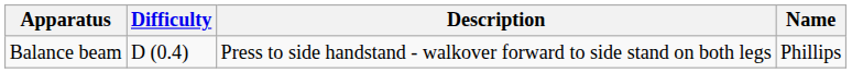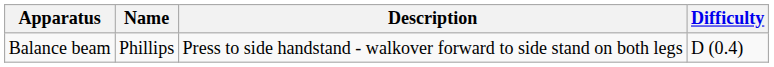 <table class="wikitable">
 <tr>
 <th>Apparatus</th>
+<th>Name</th>
+<th>Description</th>
 <th><a href='#'>Difficulty</a></th>
-<th>Description</th>
-<th>Name</th>
 </tr>
 <tr>
 <td>Balance beam</td>
+<td>Phillips</td>
+<td>Press to side handstand - walkover forward to side stand on both legs</td>
 <td>D (0.4)</td>
-<td>Press to side handstand - walkover forward to side stand on both legs</td>
-<td>Phillips</td>
 </tr>
 </table>
